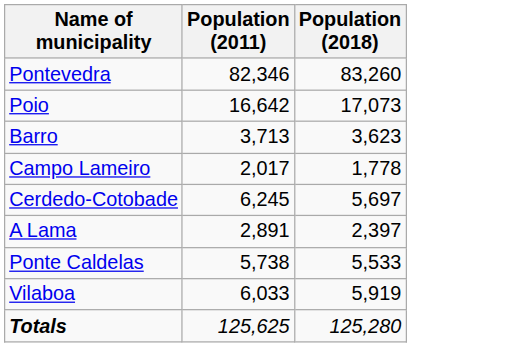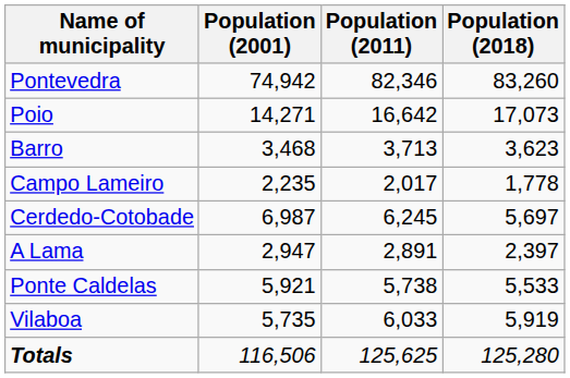 <table class="wikitable sortable">
 <tr>
 <th>Name of<br>municipality</th>
+<th>Population<br>(2001)</th>
 <th>Population<br>(2011)</th>
 <th>Population<br>(2018)</th>
 </tr>
 <tr>
 <td><a href='#'>Pontevedra</a></td>
+<td align="right">74,942</td>
 <td align="right">82,346</td>
 <td align="right">83,260</td>
 </tr>
 <tr>
 <td><a href='#'>Poio</a></td>
+<td align="right">14,271</td>
 <td align="right">16,642</td>
 <td align="right">17,073</td>
 </tr>
 <tr>
 <td><a href='#'>Barro</a></td>
+<td align="right">3,468</td>
 <td align="right">3,713</td>
 <td align="right">3,623</td>
 </tr>
 <tr>
 <td><a href='#'>Campo Lameiro</a></td>
+<td align="right">2,235</td>
 <td align="right">2,017</td>
 <td align="right">1,778</td>
 </tr>
 <tr>
 <td><a href='#'>Cerdedo-Cotobade</a></td>
+<td align="right">6,987</td>
 <td align="right">6,245</td>
 <td align="right">5,697</td>
 </tr>
 <tr>
 <td><a href='#'>A Lama</a></td>
+<td align="right">2,947</td>
 <td align="right">2,891</td>
 <td align="right">2,397</td>
 </tr>
 <tr>
 <td><a href='#'>Ponte Caldelas</a></td>
+<td align="right">5,921</td>
 <td align="right">5,738</td>
 <td align="right">5,533</td>
 </tr>
 <tr>
 <td><a href='#'>Vilaboa</a></td>
+<td align="right">5,735</td>
 <td align="right">6,033</td>
 <td align="right">5,919</td>
 </tr>
 <tr>
 <td><strong><em>Totals</em></strong></td>
+<td align="right"><em>116,506</em></td>
 <td align="right"><em>125,625</em></td>
 <td align="right"><em>125,280</em></td>
 </tr>
 </table>
